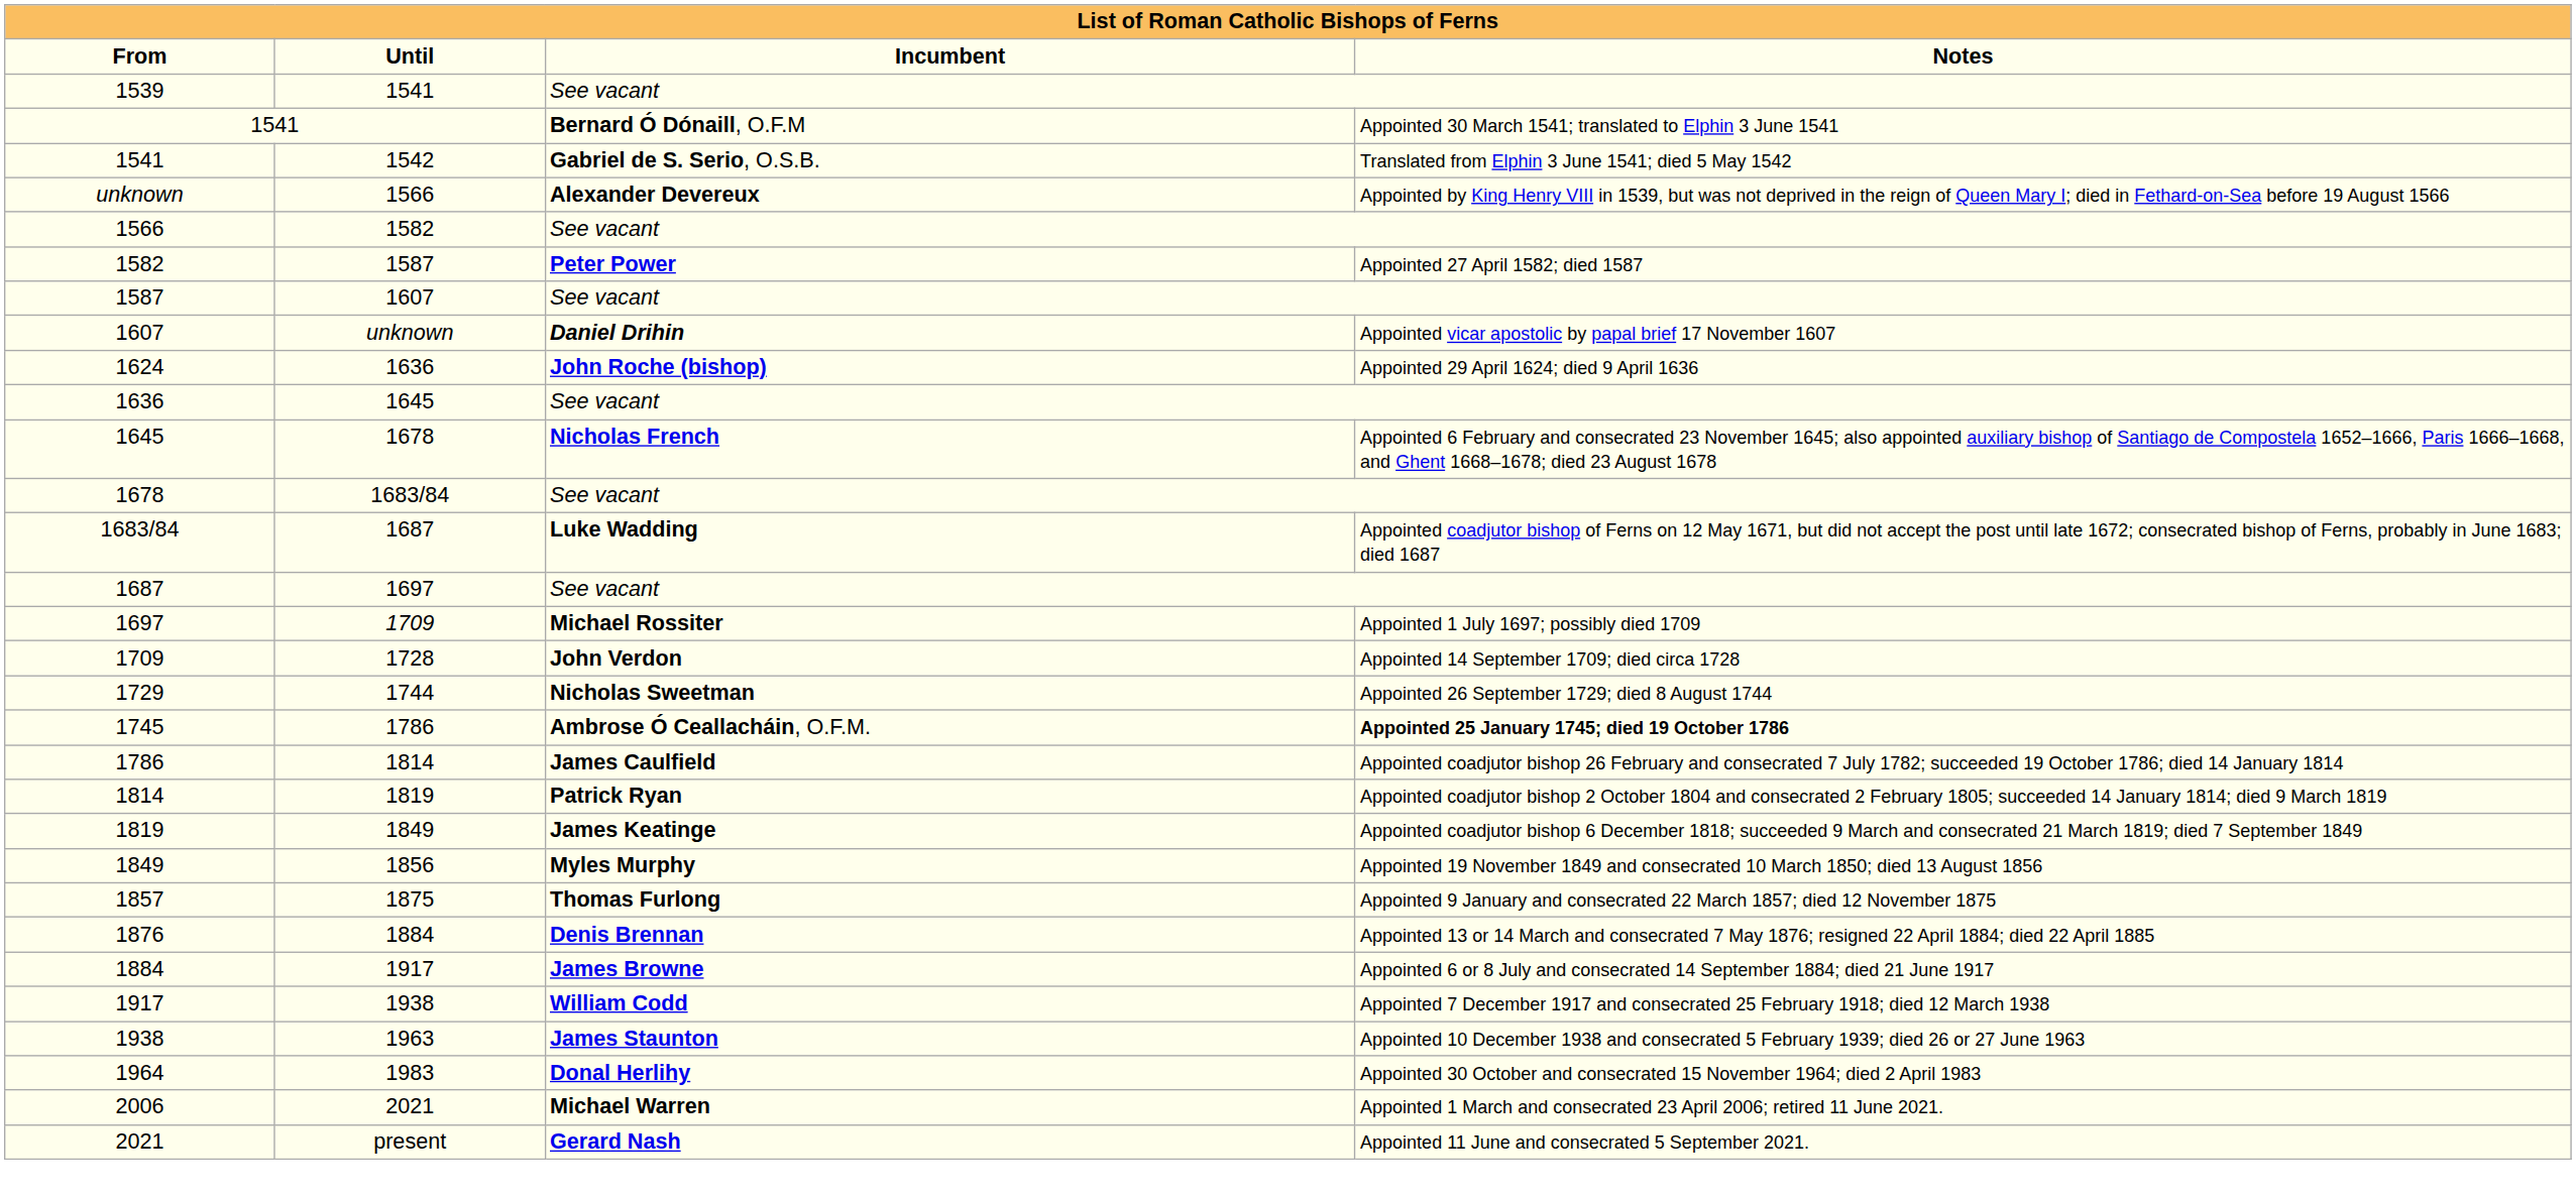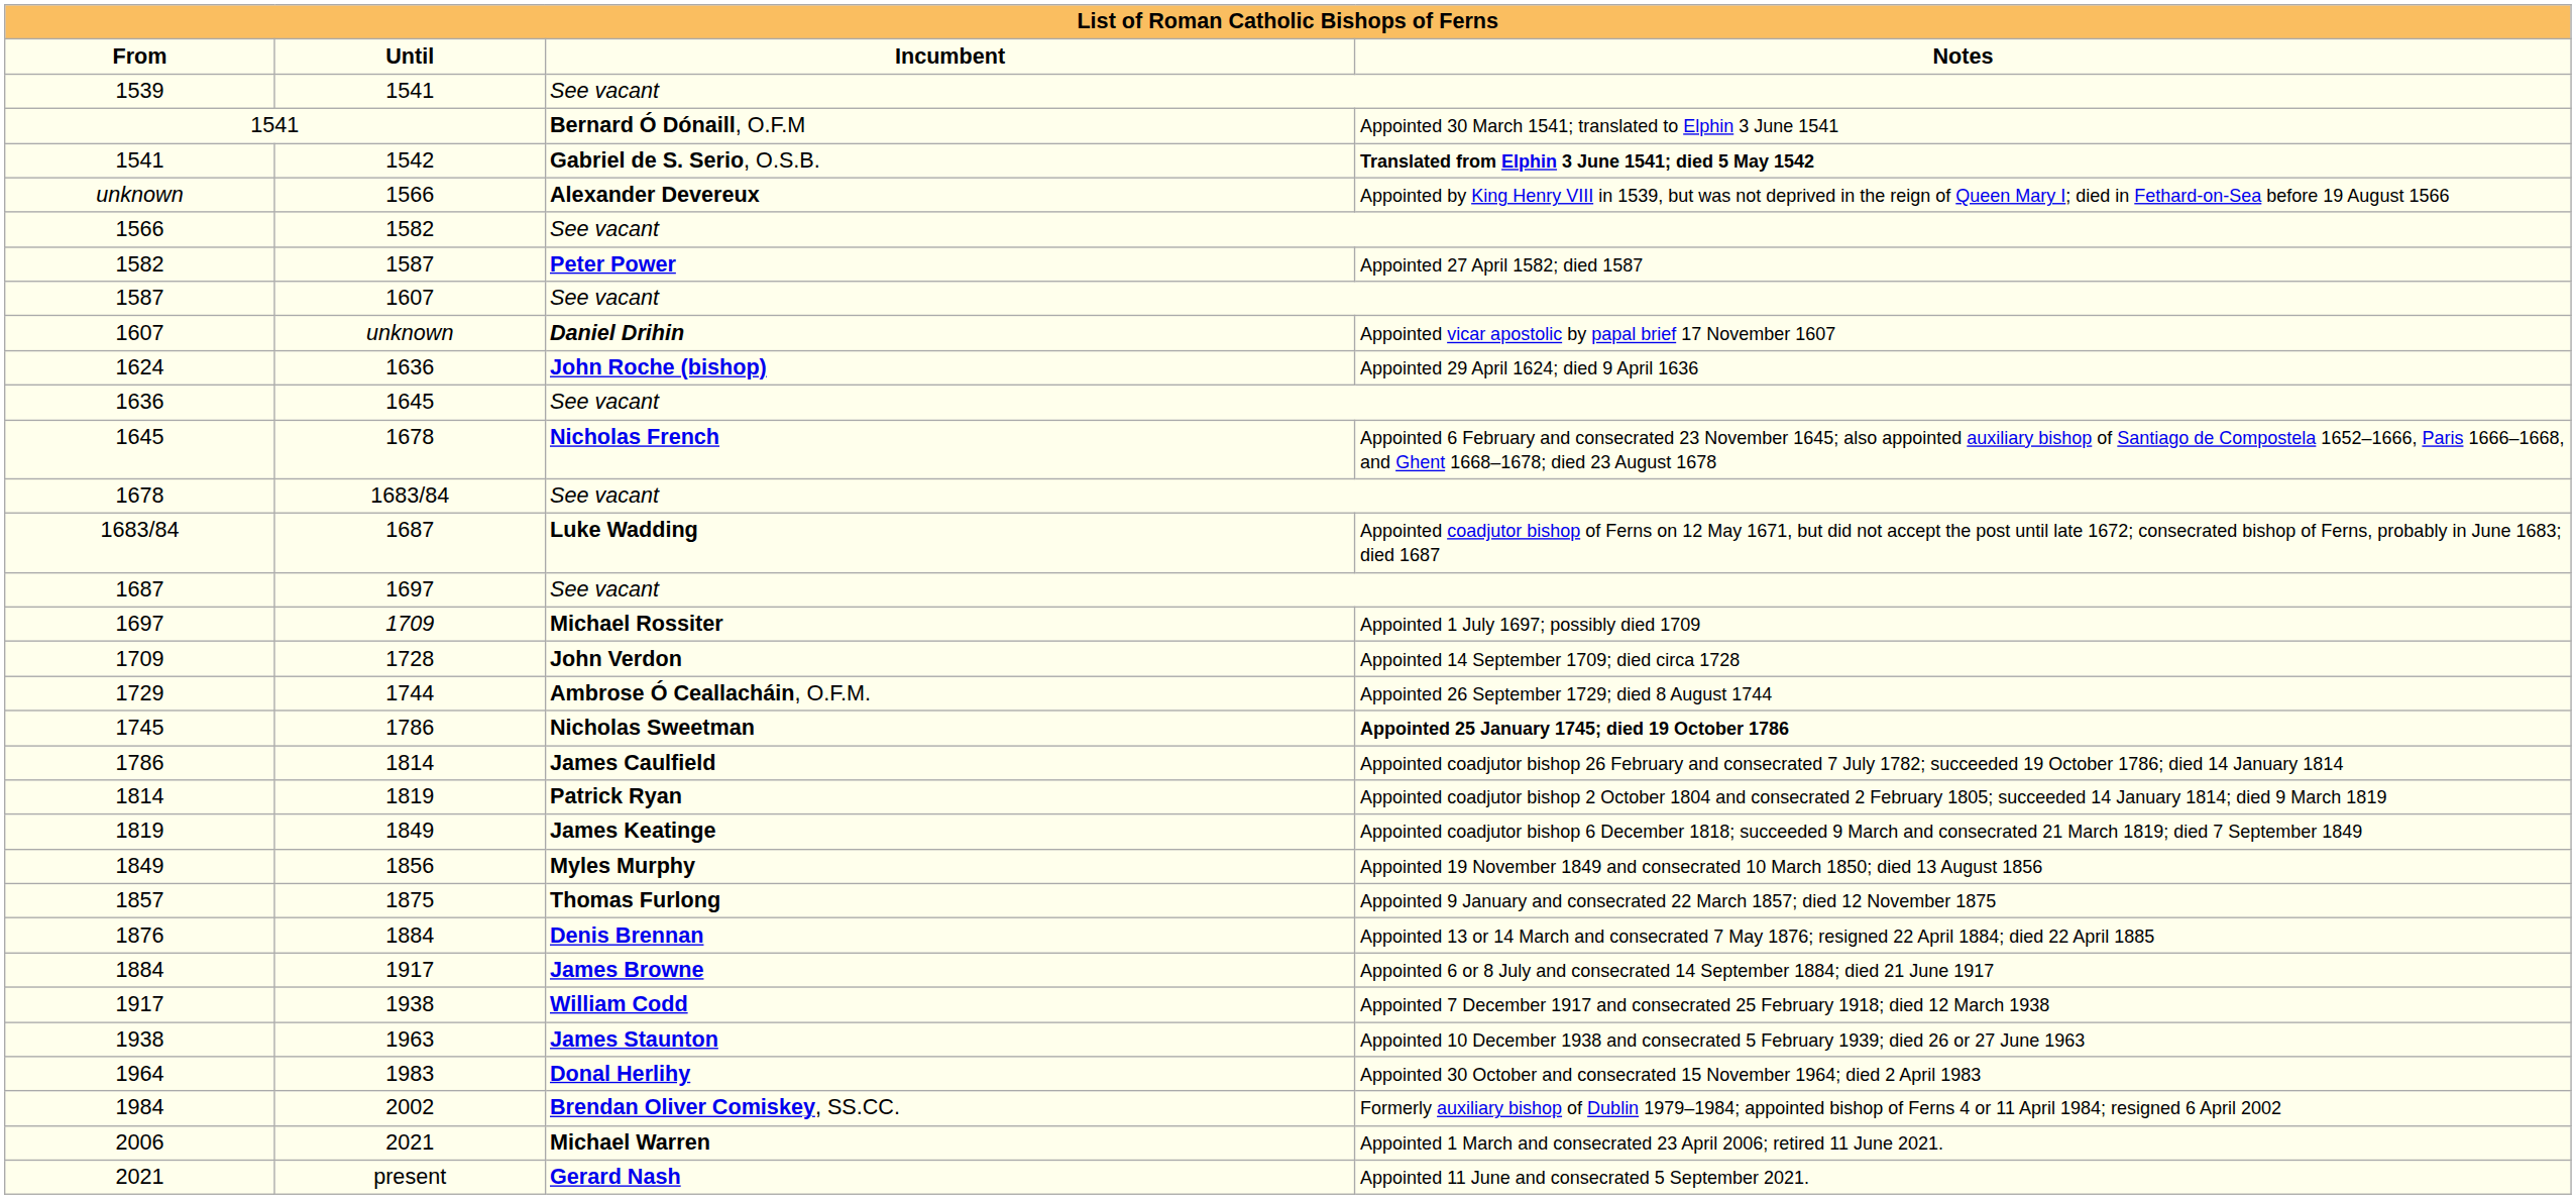 <table class="wikitable" style="width:95%;" border="1" cellpadding="2">
 <tr>
 <th style="background-color:#FABE60" colspan="4">List of Roman Catholic Bishops of Ferns</th>
 </tr>
 <tr align=center>
 <th style="background-color:#ffffec" width="10%">From</th>
 <th style="background-color:#ffffec" width="10%">Until</th>
 <th style="background-color:#ffffec" width="30%">Incumbent</th>
 <th style="background-color:#ffffec" width="45%">Notes</th>
 </tr>
 <tr valign=top bgcolor="#ffffec">
 <td align=center>1539</td>
 <td align=center>1541</td>
 <td colspan=2><em>See vacant</em></td>
 </tr>
 <tr valign=top bgcolor="#ffffec">
 <td colspan=2 align=center>1541</td>
 <td><strong>Bernard Ó Dónaill</strong>, O.F.M</td>
 <td><small>Appointed 30 March 1541; translated to <a href='#'>Elphin</a> 3 June 1541</small></td>
 </tr>
 <tr valign=top bgcolor="#ffffec">
 <td align=center>1541</td>
 <td align=center>1542</td>
 <td><strong>Gabriel de S. Serio</strong>, O.S.B.</td>
-<td><small>Translated from <a href='#'>Elphin</a> 3 June 1541; died 5 May 1542</small></td>
+<td><strong><small>Translated from <a href='#'>Elphin</a> 3 June 1541; died 5 May 1542</small></strong></td>
 </tr>
 <tr valign=top bgcolor="#ffffec">
 <td align=center><em>unknown</em></td>
 <td align=center>1566</td>
 <td><strong>Alexander Devereux</strong> </td>
 <td><small>Appointed by <a href='#'>King Henry VIII</a> in 1539, but was not deprived in the reign of <a href='#'>Queen Mary I</a>; died in <a href='#'>Fethard-on-Sea</a> before 19 August 1566</small></td>
 </tr>
 <tr valign=top bgcolor="#ffffec">
 <td align=center>1566</td>
 <td align=center>1582</td>
 <td colspan=2><em>See vacant</em></td>
 </tr>
 <tr valign=top bgcolor="#ffffec">
 <td align=center>1582</td>
 <td align=center>1587</td>
 <td><strong><a href='#'>Peter Power</a></strong></td>
 <td><small>Appointed 27 April 1582; died 1587</small></td>
 </tr>
 <tr valign=top bgcolor="#ffffec">
 <td align=center>1587</td>
 <td align=center>1607</td>
 <td colspan=2><em>See vacant</em></td>
 </tr>
 <tr valign=top bgcolor="#ffffec">
 <td align=center>1607</td>
 <td align=center><em>unknown</em></td>
 <td><strong><em>Daniel Drihin</em></strong></td>
 <td><small>Appointed <a href='#'>vicar apostolic</a> by <a href='#'>papal brief</a> 17 November 1607</small></td>
 </tr>
 <tr valign=top bgcolor="#ffffec">
 <td align=center>1624</td>
 <td align=center>1636</td>
 <td><strong><a href='#'>John Roche (bishop)</a></strong></td>
 <td><small>Appointed 29 April 1624; died 9 April 1636</small></td>
 </tr>
 <tr valign=top bgcolor="#ffffec">
 <td align=center>1636</td>
 <td align=center>1645</td>
 <td colspan=2><em>See vacant</em></td>
 </tr>
 <tr valign=top bgcolor="#ffffec">
 <td align=center>1645</td>
 <td align=center>1678</td>
 <td><strong><a href='#'>Nicholas French</a></strong></td>
 <td><small>Appointed 6 February and consecrated 23 November 1645; also appointed <a href='#'>auxiliary bishop</a> of <a href='#'>Santiago de Compostela</a> 1652–1666, <a href='#'>Paris</a> 1666–1668, and <a href='#'>Ghent</a> 1668–1678; died 23 August 1678</small></td>
 </tr>
 <tr valign=top bgcolor="#ffffec">
 <td align=center>1678</td>
 <td align=center>1683/84</td>
 <td colspan=2><em>See vacant</em></td>
 </tr>
 <tr valign=top bgcolor="#ffffec">
 <td align=center>1683/84</td>
 <td align=center>1687</td>
 <td><strong>Luke Wadding</strong></td>
 <td><small>Appointed <a href='#'>coadjutor bishop</a> of Ferns on 12 May 1671, but did not accept the post until late 1672; consecrated bishop of Ferns, probably in June 1683; died 1687</small></td>
 </tr>
 <tr valign=top bgcolor="#ffffec">
 <td align=center>1687</td>
 <td align=center>1697</td>
 <td colspan=2><em>See vacant</em></td>
 </tr>
 <tr valign=top bgcolor="#ffffec">
 <td align=center>1697</td>
 <td align=center><em>1709</em></td>
 <td><strong>Michael Rossiter</strong></td>
 <td><small>Appointed 1 July 1697; possibly died 1709</small></td>
 </tr>
 <tr valign=top bgcolor="#ffffec">
 <td align=center>1709</td>
 <td align=center>1728</td>
 <td><strong>John Verdon</strong></td>
 <td><small>Appointed 14 September 1709; died circa 1728</small></td>
 </tr>
 <tr valign=top bgcolor="#ffffec">
 <td align=center>1729</td>
 <td align=center>1744</td>
-<td><strong>Nicholas Sweetman</strong></td>
+<td><strong>Ambrose Ó Ceallacháin</strong>, O.F.M.</td>
 <td><small>Appointed 26 September 1729; died 8 August 1744</small></td>
 </tr>
 <tr valign=top bgcolor="#ffffec">
 <td align=center>1745</td>
 <td align=center>1786</td>
-<td><strong>Ambrose Ó Ceallacháin</strong>, O.F.M.</td>
+<td><strong>Nicholas Sweetman</strong></td>
 <td><strong><small>Appointed 25 January 1745; died 19 October 1786</small></strong></td>
 </tr>
 <tr valign=top bgcolor="#ffffec">
 <td align=center>1786</td>
 <td align=center>1814</td>
 <td><strong>James Caulfield</strong></td>
 <td><small>Appointed coadjutor bishop 26 February and consecrated 7 July 1782; succeeded 19 October 1786; died 14 January 1814</small></td>
 </tr>
 <tr valign=top bgcolor="#ffffec">
 <td align=center>1814</td>
 <td align=center>1819</td>
 <td><strong>Patrick Ryan</strong></td>
 <td><small>Appointed coadjutor bishop 2 October 1804 and consecrated 2 February 1805; succeeded 14 January 1814; died 9 March 1819</small></td>
 </tr>
 <tr valign=top bgcolor="#ffffec">
 <td align=center>1819</td>
 <td align=center>1849</td>
 <td><strong>James Keatinge</strong></td>
 <td><small>Appointed coadjutor bishop 6 December 1818; succeeded 9 March and consecrated 21 March 1819; died 7 September 1849</small></td>
 </tr>
 <tr valign=top bgcolor="#ffffec">
 <td align=center>1849</td>
 <td align=center>1856</td>
 <td><strong>Myles Murphy</strong></td>
 <td><small>Appointed 19 November 1849 and consecrated 10 March 1850; died 13 August 1856</small></td>
 </tr>
 <tr valign=top bgcolor="#ffffec">
 <td align=center>1857</td>
 <td align=center>1875</td>
 <td><strong>Thomas Furlong</strong></td>
 <td><small>Appointed 9 January and consecrated 22 March 1857; died 12 November 1875</small></td>
 </tr>
 <tr valign=top bgcolor="#ffffec">
 <td align=center>1876</td>
 <td align=center>1884</td>
 <td><strong><a href='#'>Denis Brennan</a></strong></td>
 <td><small>Appointed 13 or 14 March and consecrated 7 May 1876; resigned 22 April 1884; died 22 April 1885</small></td>
 </tr>
 <tr valign=top bgcolor="#ffffec">
 <td align=center>1884</td>
 <td align=center>1917</td>
 <td><strong><a href='#'>James Browne</a></strong></td>
 <td><small>Appointed 6 or 8 July and consecrated 14 September 1884; died 21 June 1917</small></td>
 </tr>
 <tr valign=top bgcolor="#ffffec">
 <td align=center>1917</td>
 <td align=center>1938</td>
 <td><strong><a href='#'>William Codd</a></strong></td>
 <td><small>Appointed 7 December 1917 and consecrated 25 February 1918; died 12 March 1938</small></td>
 </tr>
 <tr valign=top bgcolor="#ffffec">
 <td align=center>1938</td>
 <td align=center>1963</td>
 <td><strong><a href='#'>James Staunton</a></strong></td>
 <td><small>Appointed 10 December 1938 and consecrated 5 February 1939; died 26 or 27 June 1963</small></td>
 </tr>
 <tr valign=top bgcolor="#ffffec">
 <td align=center>1964</td>
 <td align=center>1983</td>
 <td><strong><a href='#'>Donal Herlihy</a></strong></td>
 <td><small>Appointed 30 October and consecrated 15 November 1964; died 2 April 1983</small></td>
 </tr>
 <tr valign=top bgcolor="#ffffec">
+<td align=center>1984</td>
+<td align=center>2002</td>
+<td><strong><a href='#'>Brendan Oliver Comiskey</a></strong>, SS.CC.</td>
+<td><small>Formerly <a href='#'>auxiliary bishop</a> of <a href='#'>Dublin</a> 1979–1984; appointed bishop of Ferns 4 or 11 April 1984; resigned 6 April 2002</small></td>
+</tr>
+<tr valign=top bgcolor="#ffffec">
 <td align=center>2006</td>
 <td align=center>2021</td>
 <td><strong>Michael Warren</strong></td>
 <td><small>Appointed 1 March and consecrated 23 April 2006; retired 11 June 2021.</small></td>
 </tr>
 <tr valign=top bgcolor="#ffffec">
 <td align=center>2021</td>
 <td align=center>present</td>
 <td><strong><a href='#'>Gerard Nash</a></strong></td>
 <td><small>Appointed 11 June and consecrated 5 September 2021.</small></td>
 </tr>
 </table>
